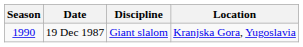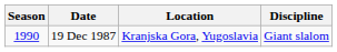 <table class="wikitable" style="text-align:center; font-size:95%;">
 <tr>
 <th>Season</th>
 <th>Date</th>
+<th>Location</th>
 <th>Discipline</th>
-<th>Location</th>
 </tr>
 <tr>
 <td><a href='#'>1990</a></td>
 <td align=right>19 Dec 1987</td>
+<td align=right> <a href='#'>Kranjska Gora</a>, <a href='#'>Yugoslavia</a></td>
 <td><a href='#'>Giant slalom</a></td>
-<td align=right> <a href='#'>Kranjska Gora</a>, <a href='#'>Yugoslavia</a></td>
 </tr>
 </table>
